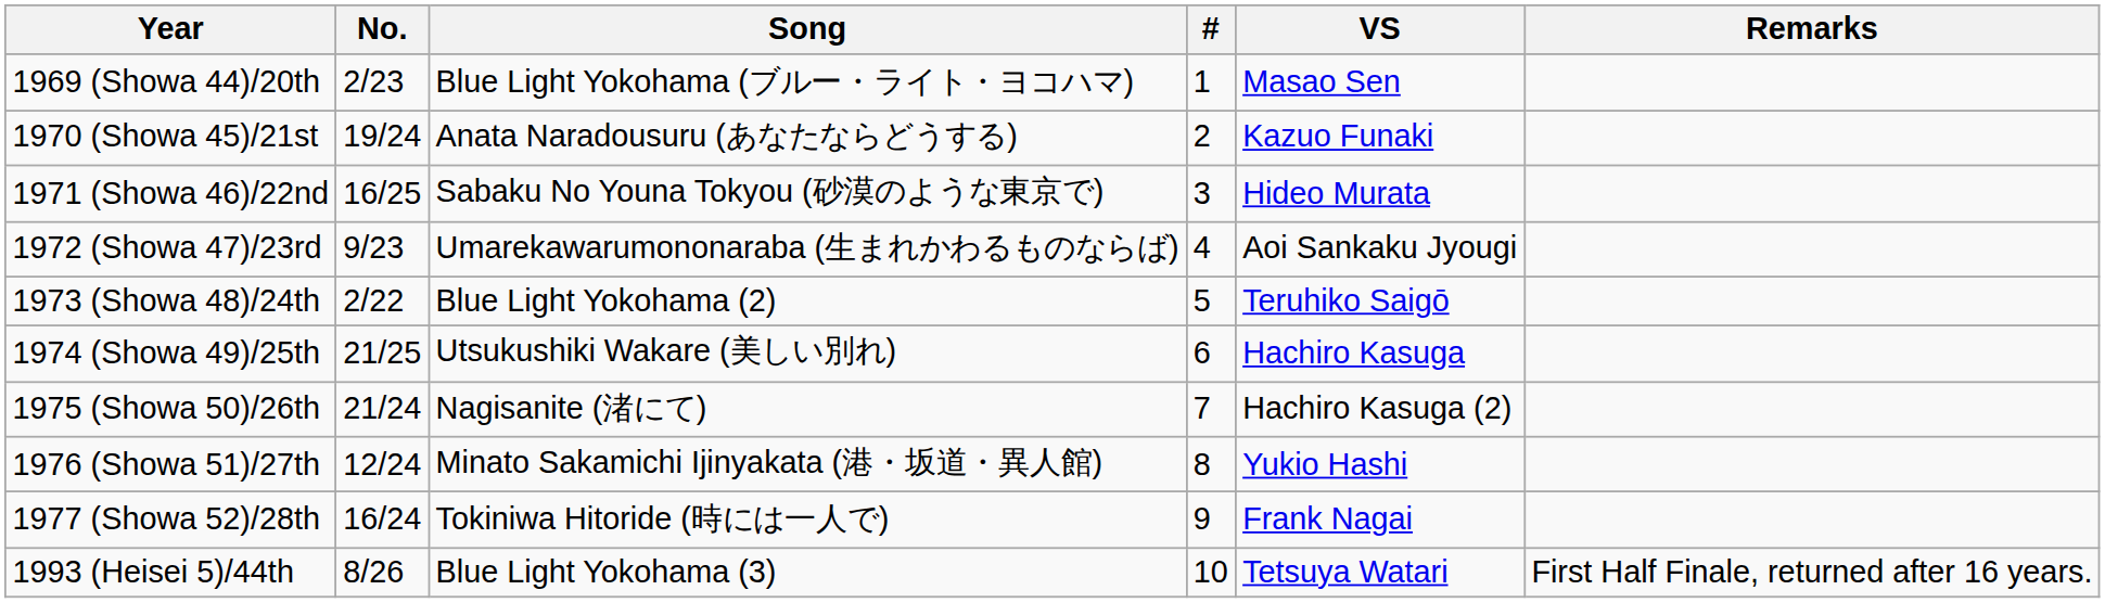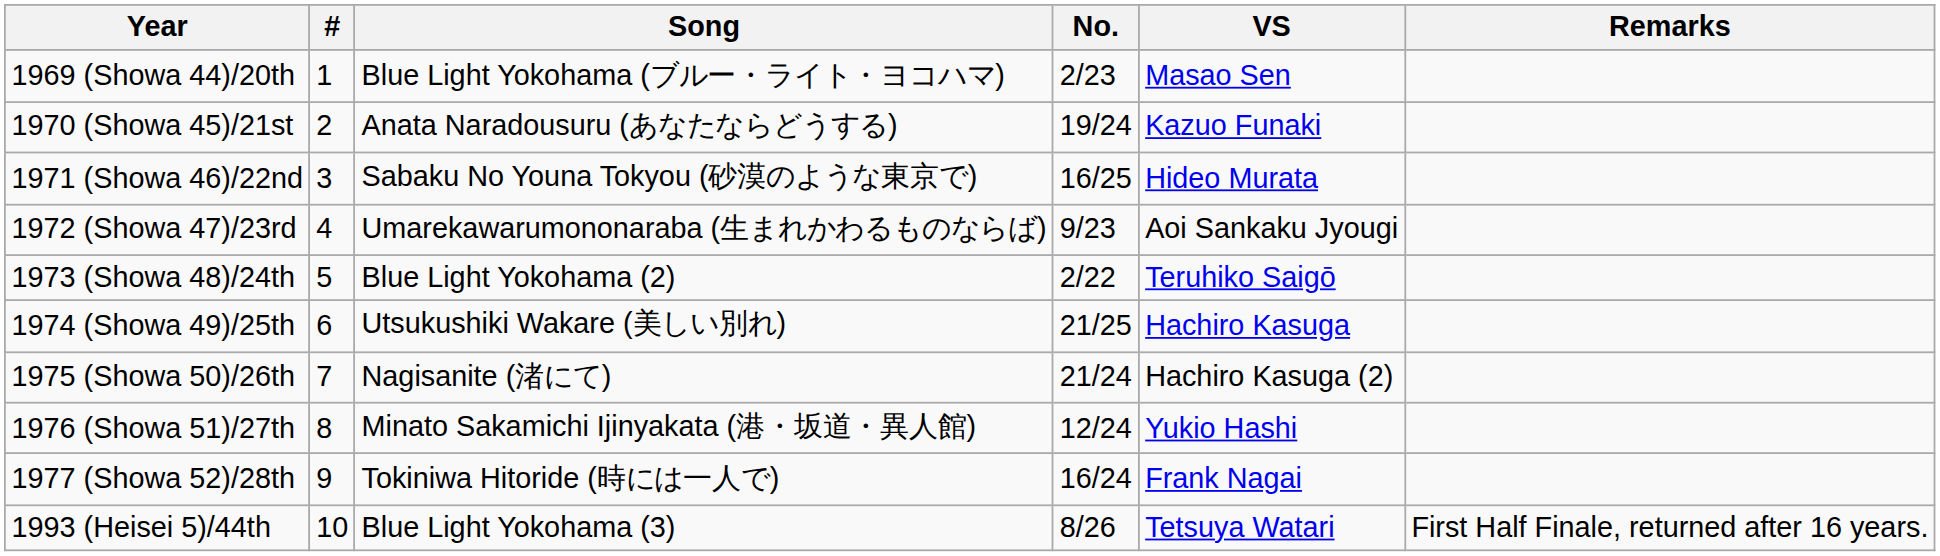 <table class="wikitable">
 <tr>
 <th>Year</th>
+<th>#</th>
+<th>Song</th>
 <th>No.</th>
-<th>Song</th>
-<th>#</th>
 <th>VS</th>
 <th>Remarks</th>
 </tr>
 <tr>
 <td>1969 (Showa 44)/20th</td>
+<td>1</td>
+<td>Blue Light Yokohama (ブルー・ライト・ヨコハマ)</td>
 <td>2/23</td>
-<td>Blue Light Yokohama (ブルー・ライト・ヨコハマ)</td>
-<td>1</td>
 <td><a href='#'>Masao Sen</a></td>
 <td></td>
 </tr>
 <tr>
 <td>1970 (Showa 45)/21st</td>
+<td>2</td>
+<td>Anata Naradousuru (あなたならどうする)</td>
 <td>19/24</td>
-<td>Anata Naradousuru (あなたならどうする)</td>
-<td>2</td>
 <td><a href='#'>Kazuo Funaki</a></td>
 <td></td>
 </tr>
 <tr>
 <td>1971 (Showa 46)/22nd</td>
+<td>3</td>
+<td>Sabaku No Youna Tokyou (砂漠のような東京で)</td>
 <td>16/25</td>
-<td>Sabaku No Youna Tokyou (砂漠のような東京で)</td>
-<td>3</td>
 <td><a href='#'>Hideo Murata</a></td>
 <td></td>
 </tr>
 <tr>
 <td>1972 (Showa 47)/23rd</td>
+<td>4</td>
+<td>Umarekawarumononaraba (生まれかわるものならば)</td>
 <td>9/23</td>
-<td>Umarekawarumononaraba (生まれかわるものならば)</td>
-<td>4</td>
 <td>Aoi Sankaku Jyougi</td>
 <td></td>
 </tr>
 <tr>
 <td>1973 (Showa 48)/24th</td>
+<td>5</td>
+<td>Blue Light Yokohama (2)</td>
 <td>2/22</td>
-<td>Blue Light Yokohama (2)</td>
-<td>5</td>
 <td><a href='#'>Teruhiko Saigō</a></td>
 <td></td>
 </tr>
 <tr>
 <td>1974 (Showa 49)/25th</td>
+<td>6</td>
+<td>Utsukushiki Wakare (美しい別れ)</td>
 <td>21/25</td>
-<td>Utsukushiki Wakare (美しい別れ)</td>
-<td>6</td>
 <td><a href='#'>Hachiro Kasuga</a></td>
 <td></td>
 </tr>
 <tr>
 <td>1975 (Showa 50)/26th</td>
+<td>7</td>
+<td>Nagisanite (渚にて)</td>
 <td>21/24</td>
-<td>Nagisanite (渚にて)</td>
-<td>7</td>
 <td>Hachiro Kasuga (2)</td>
 <td></td>
 </tr>
 <tr>
 <td>1976 (Showa 51)/27th</td>
+<td>8</td>
+<td>Minato Sakamichi Ijinyakata (港・坂道・異人館)</td>
 <td>12/24</td>
-<td>Minato Sakamichi Ijinyakata (港・坂道・異人館)</td>
-<td>8</td>
 <td><a href='#'>Yukio Hashi</a></td>
 <td></td>
 </tr>
 <tr>
 <td>1977 (Showa 52)/28th</td>
+<td>9</td>
+<td>Tokiniwa Hitoride (時には一人で)</td>
 <td>16/24</td>
-<td>Tokiniwa Hitoride (時には一人で)</td>
-<td>9</td>
 <td><a href='#'>Frank Nagai</a></td>
 <td></td>
 </tr>
 <tr>
 <td>1993 (Heisei 5)/44th</td>
+<td>10</td>
+<td>Blue Light Yokohama (3)</td>
 <td>8/26</td>
-<td>Blue Light Yokohama (3)</td>
-<td>10</td>
 <td><a href='#'>Tetsuya Watari</a></td>
 <td>First Half Finale, returned after 16 years.</td>
 </tr>
 </table>
